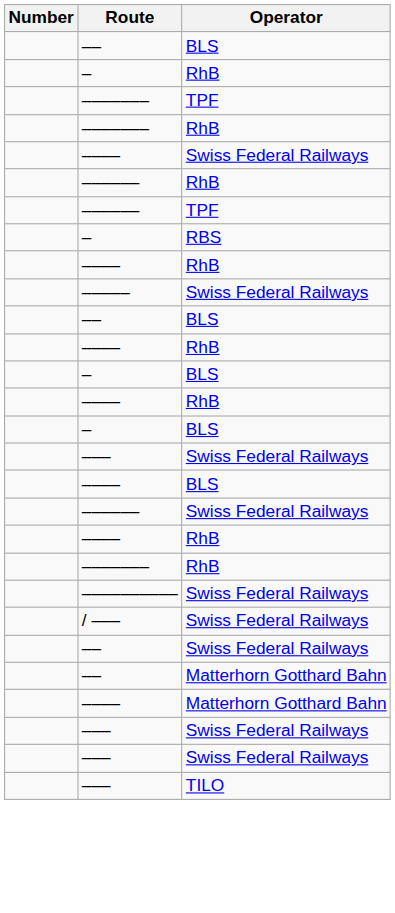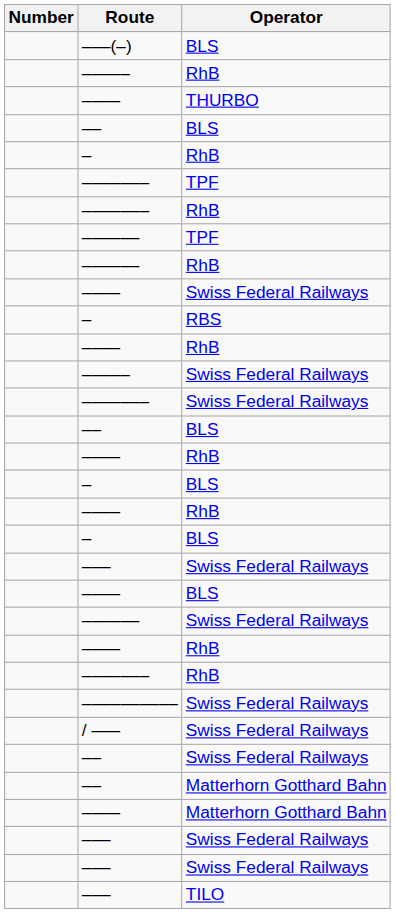 <table class="wikitable">
 <tr>
 <th>Number</th>
 <th>Route</th>
 <th>Operator</th>
+</tr>
+<tr>
+<td></td>
+<td>–––(–)</td>
+<td><a href='#'>BLS</a></td>
+</tr>
+<tr>
+<td></td>
+<td>–––––</td>
+<td><a href='#'>RhB</a></td>
+</tr>
+<tr>
+<td></td>
+<td>––––</td>
+<td><a href='#'>THURBO</a></td>
 </tr>
 <tr>
 <td></td>
 <td>––</td>
 <td><a href='#'>BLS</a></td>
 </tr>
 <tr>
 <td></td>
 <td>–</td>
 <td><a href='#'>RhB</a></td>
 </tr>
 <tr>
 <td></td>
 <td>–––––––</td>
 <td><a href='#'>TPF</a></td>
 </tr>
 <tr>
 <td></td>
 <td>–––––––</td>
 <td><a href='#'>RhB</a></td>
 </tr>
 <tr>
 <td></td>
-<td>––––</td>
-<td><a href='#'>Swiss Federal Railways</a></td>
+<td>––––––</td>
+<td><a href='#'>TPF</a></td>
 </tr>
 <tr>
 <td></td>
 <td>––––––</td>
 <td><a href='#'>RhB</a></td>
 </tr>
 <tr>
 <td></td>
-<td>––––––</td>
-<td><a href='#'>TPF</a></td>
+<td>––––</td>
+<td><a href='#'>Swiss Federal Railways</a></td>
 </tr>
 <tr>
 <td></td>
 <td>–</td>
 <td><a href='#'>RBS</a></td>
 </tr>
 <tr>
 <td></td>
 <td>––––</td>
 <td><a href='#'>RhB</a></td>
 </tr>
 <tr>
 <td></td>
 <td>–––––</td>
+<td><a href='#'>Swiss Federal Railways</a></td>
+</tr>
+<tr>
+<td></td>
+<td>–––––––</td>
 <td><a href='#'>Swiss Federal Railways</a></td>
 </tr>
 <tr>
 <td></td>
 <td>––</td>
 <td><a href='#'>BLS</a></td>
 </tr>
 <tr>
 <td></td>
 <td>––––</td>
 <td><a href='#'>RhB</a></td>
 </tr>
 <tr>
 <td></td>
 <td>–</td>
 <td><a href='#'>BLS</a></td>
 </tr>
 <tr>
 <td></td>
 <td>––––</td>
 <td><a href='#'>RhB</a></td>
 </tr>
 <tr>
 <td></td>
 <td>–</td>
 <td><a href='#'>BLS</a></td>
 </tr>
 <tr>
 <td></td>
 <td>–––</td>
 <td><a href='#'>Swiss Federal Railways</a></td>
 </tr>
 <tr>
 <td></td>
 <td>––––</td>
 <td><a href='#'>BLS</a></td>
 </tr>
 <tr>
 <td></td>
 <td>––––––</td>
 <td><a href='#'>Swiss Federal Railways</a></td>
 </tr>
 <tr>
 <td></td>
 <td>––––</td>
 <td><a href='#'>RhB</a></td>
 </tr>
 <tr>
 <td></td>
 <td>–––––––</td>
 <td><a href='#'>RhB</a></td>
 </tr>
 <tr>
 <td></td>
 <td>––––––––––</td>
 <td><a href='#'>Swiss Federal Railways</a></td>
 </tr>
 <tr>
 <td></td>
 <td> / –––</td>
 <td><a href='#'>Swiss Federal Railways</a></td>
 </tr>
 <tr>
 <td></td>
 <td>––</td>
 <td><a href='#'>Swiss Federal Railways</a></td>
 </tr>
 <tr>
 <td></td>
 <td>––</td>
 <td><a href='#'>Matterhorn Gotthard Bahn</a></td>
 </tr>
 <tr>
 <td></td>
 <td>––––</td>
 <td><a href='#'>Matterhorn Gotthard Bahn</a></td>
 </tr>
 <tr>
 <td></td>
 <td>–––</td>
 <td><a href='#'>Swiss Federal Railways</a></td>
 </tr>
 <tr>
 <td></td>
 <td>–––</td>
 <td><a href='#'>Swiss Federal Railways</a></td>
 </tr>
 <tr>
 <td></td>
 <td>–––</td>
 <td><a href='#'>TILO</a></td>
 </tr>
 </table>
